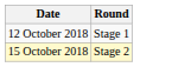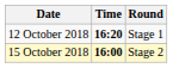 <table class="wikitable">
 <tr>
 <th>Date</th>
+<th>Time</th>
 <th>Round</th>
 </tr>
 <tr>
 <td>12 October 2018</td>
+<td><strong>16:20</strong></td>
 <td>Stage 1</td>
 </tr>
 <tr>
 <td style=background:lemonchiffon>15 October 2018</td>
+<td style=background:lemonchiffon><strong>16:00</strong></td>
 <td style=background:lemonchiffon>Stage   2</td>
 </tr>
 </table>
